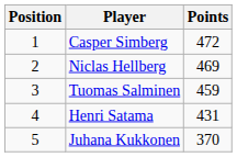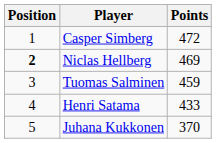 <table class=wikitable>
 <tr>
 <th>Position</th>
 <th>Player</th>
 <th>Points</th>
 </tr>
 <tr>
 <td align=center>1</td>
 <td> <a href='#'>Casper Simberg</a></td>
 <td align=center>472</td>
 </tr>
 <tr>
-<td align=center>2</td>
+<td align=center><strong>2</strong></td>
 <td> <a href='#'>Niclas Hellberg</a></td>
 <td align=center>469</td>
 </tr>
 <tr>
 <td align=center>3</td>
 <td> <a href='#'>Tuomas Salminen</a></td>
 <td align=center>459</td>
 </tr>
 <tr>
 <td align=center>4</td>
 <td> <a href='#'>Henri Satama</a></td>
-<td align=center>431</td>
+<td align=center>433</td>
 </tr>
 <tr>
 <td align=center>5</td>
 <td> <a href='#'>Juhana Kukkonen</a></td>
 <td align=center>370</td>
 </tr>
 </table>
